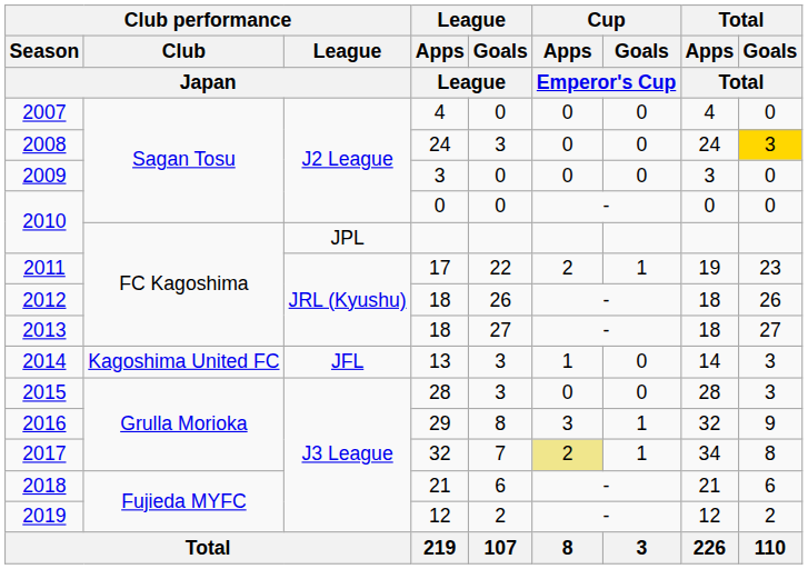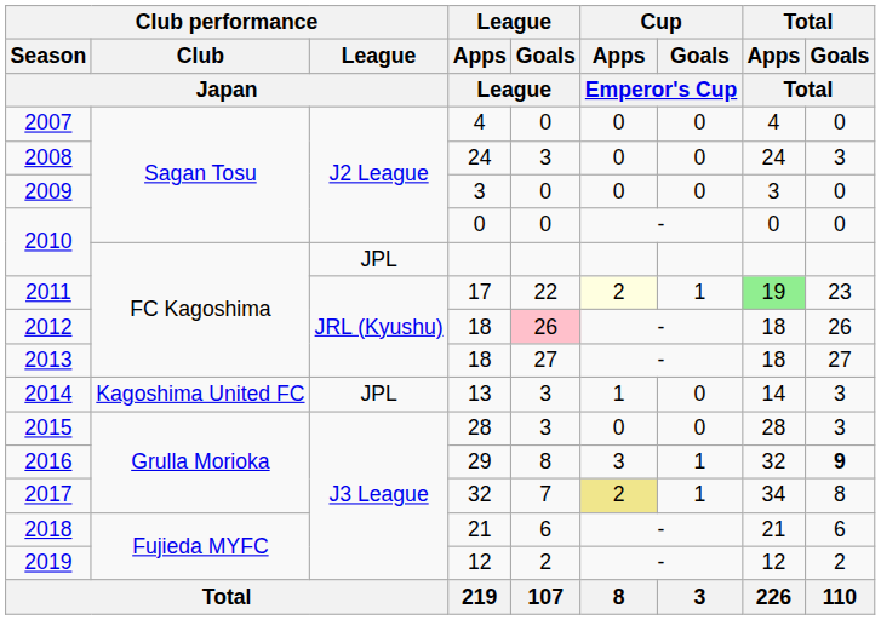 <table class="wikitable" style="text-align:center;">
 <tr>
 <th colspan=3>Club performance</th>
 <th colspan=2>League</th>
 <th colspan=2>Cup</th>
 <th colspan=2>Total</th>
 </tr>
 <tr>
 <th>Season</th>
 <th>Club</th>
 <th>League</th>
 <th>Apps</th>
 <th>Goals</th>
 <th>Apps</th>
 <th>Goals</th>
 <th>Apps</th>
 <th>Goals</th>
 </tr>
 <tr>
 <th colspan=3>Japan</th>
 <th colspan=2>League</th>
 <th colspan=2><a href='#'>Emperor's Cup</a></th>
 <th colspan=2>Total</th>
 </tr>
 <tr>
 <td><a href='#'>2007</a></td>
 <td rowspan="4"><a href='#'>Sagan Tosu</a></td>
 <td rowspan="4"><a href='#'>J2 League</a></td>
 <td>4</td>
 <td>0</td>
 <td>0</td>
 <td>0</td>
 <td>4</td>
 <td>0</td>
 </tr>
 <tr>
 <td><a href='#'>2008</a></td>
 <td>24</td>
 <td>3</td>
 <td>0</td>
 <td>0</td>
 <td>24</td>
-<td style="background: gold;">3</td>
+<td>3</td>
 </tr>
 <tr>
 <td><a href='#'>2009</a></td>
 <td>3</td>
 <td>0</td>
 <td>0</td>
 <td>0</td>
 <td>3</td>
 <td>0</td>
 </tr>
 <tr>
 <td rowspan="2"><a href='#'>2010</a></td>
 <td>0</td>
 <td>0</td>
 <td colspan="2">-</td>
 <td>0</td>
 <td>0</td>
 </tr>
 <tr>
 <td rowspan="4">FC Kagoshima</td>
 <td>JPL</td>
 <td></td>
 <td></td>
 <td></td>
 <td></td>
 <td></td>
 <td></td>
 </tr>
 <tr>
 <td><a href='#'>2011</a></td>
 <td rowspan="3"><a href='#'>JRL (Kyushu)</a></td>
 <td>17</td>
 <td>22</td>
-<td>2</td>
+<td style="background: lightyellow;">2</td>
 <td>1</td>
-<td>19</td>
+<td style="background: lightgreen;">19</td>
 <td>23</td>
 </tr>
 <tr>
 <td><a href='#'>2012</a></td>
 <td>18</td>
-<td>26</td>
+<td style="background: pink;">26</td>
 <td colspan="2">-</td>
 <td>18</td>
 <td>26</td>
 </tr>
 <tr>
 <td><a href='#'>2013</a></td>
 <td>18</td>
 <td>27</td>
 <td colspan="2">-</td>
 <td>18</td>
 <td>27</td>
 </tr>
 <tr>
 <td><a href='#'>2014</a></td>
 <td><a href='#'>Kagoshima United FC</a></td>
-<td><a href='#'>JFL</a></td>
+<td>JPL</td>
 <td>13</td>
 <td>3</td>
 <td>1</td>
 <td>0</td>
 <td>14</td>
 <td>3</td>
 </tr>
 <tr>
 <td><a href='#'>2015</a></td>
 <td rowspan="3"><a href='#'>Grulla Morioka</a></td>
 <td rowspan="5"><a href='#'>J3 League</a></td>
 <td>28</td>
 <td>3</td>
 <td>0</td>
 <td>0</td>
 <td>28</td>
 <td>3</td>
 </tr>
 <tr>
 <td><a href='#'>2016</a></td>
 <td>29</td>
 <td>8</td>
 <td>3</td>
 <td>1</td>
 <td>32</td>
-<td>9</td>
+<td><strong>9</strong></td>
 </tr>
 <tr>
 <td><a href='#'>2017</a></td>
 <td>32</td>
 <td>7</td>
 <td style="background: khaki;">2</td>
 <td>1</td>
 <td>34</td>
 <td>8</td>
 </tr>
 <tr>
 <td><a href='#'>2018</a></td>
 <td rowspan="2"><a href='#'>Fujieda MYFC</a></td>
 <td>21</td>
 <td>6</td>
 <td colspan="2">-</td>
 <td>21</td>
 <td>6</td>
 </tr>
 <tr>
 <td><a href='#'>2019</a></td>
 <td>12</td>
 <td>2</td>
 <td colspan="2">-</td>
 <td>12</td>
 <td>2</td>
 </tr>
 <tr>
 <th colspan=3>Total</th>
 <th>219</th>
 <th>107</th>
 <th>8</th>
 <th>3</th>
 <th>226</th>
 <th>110</th>
 </tr>
 </table>
